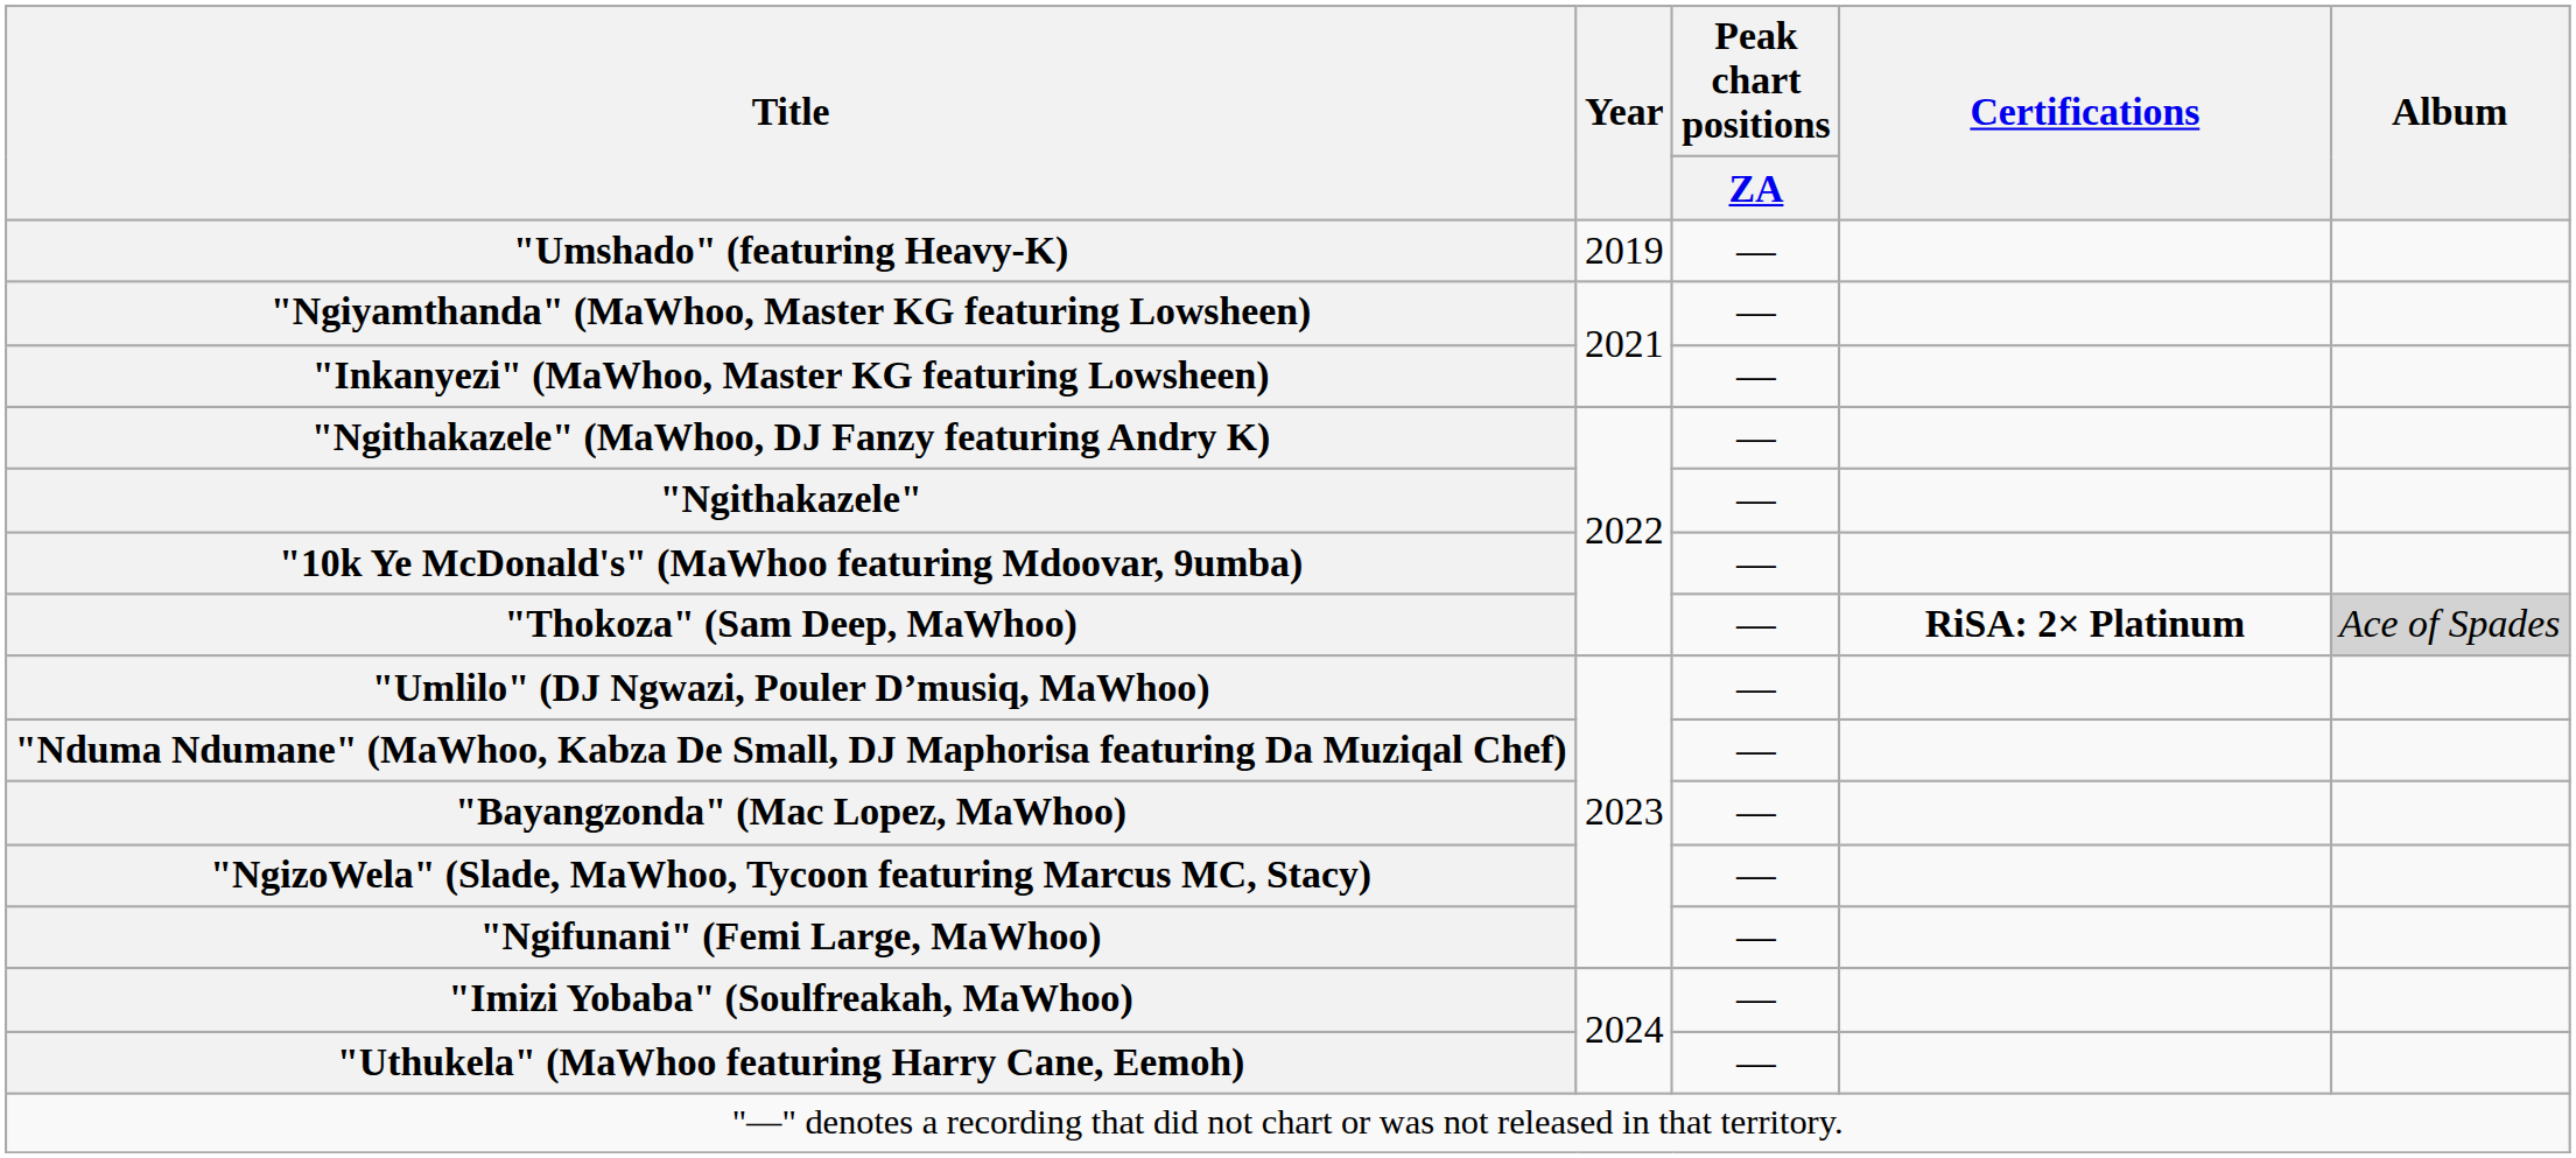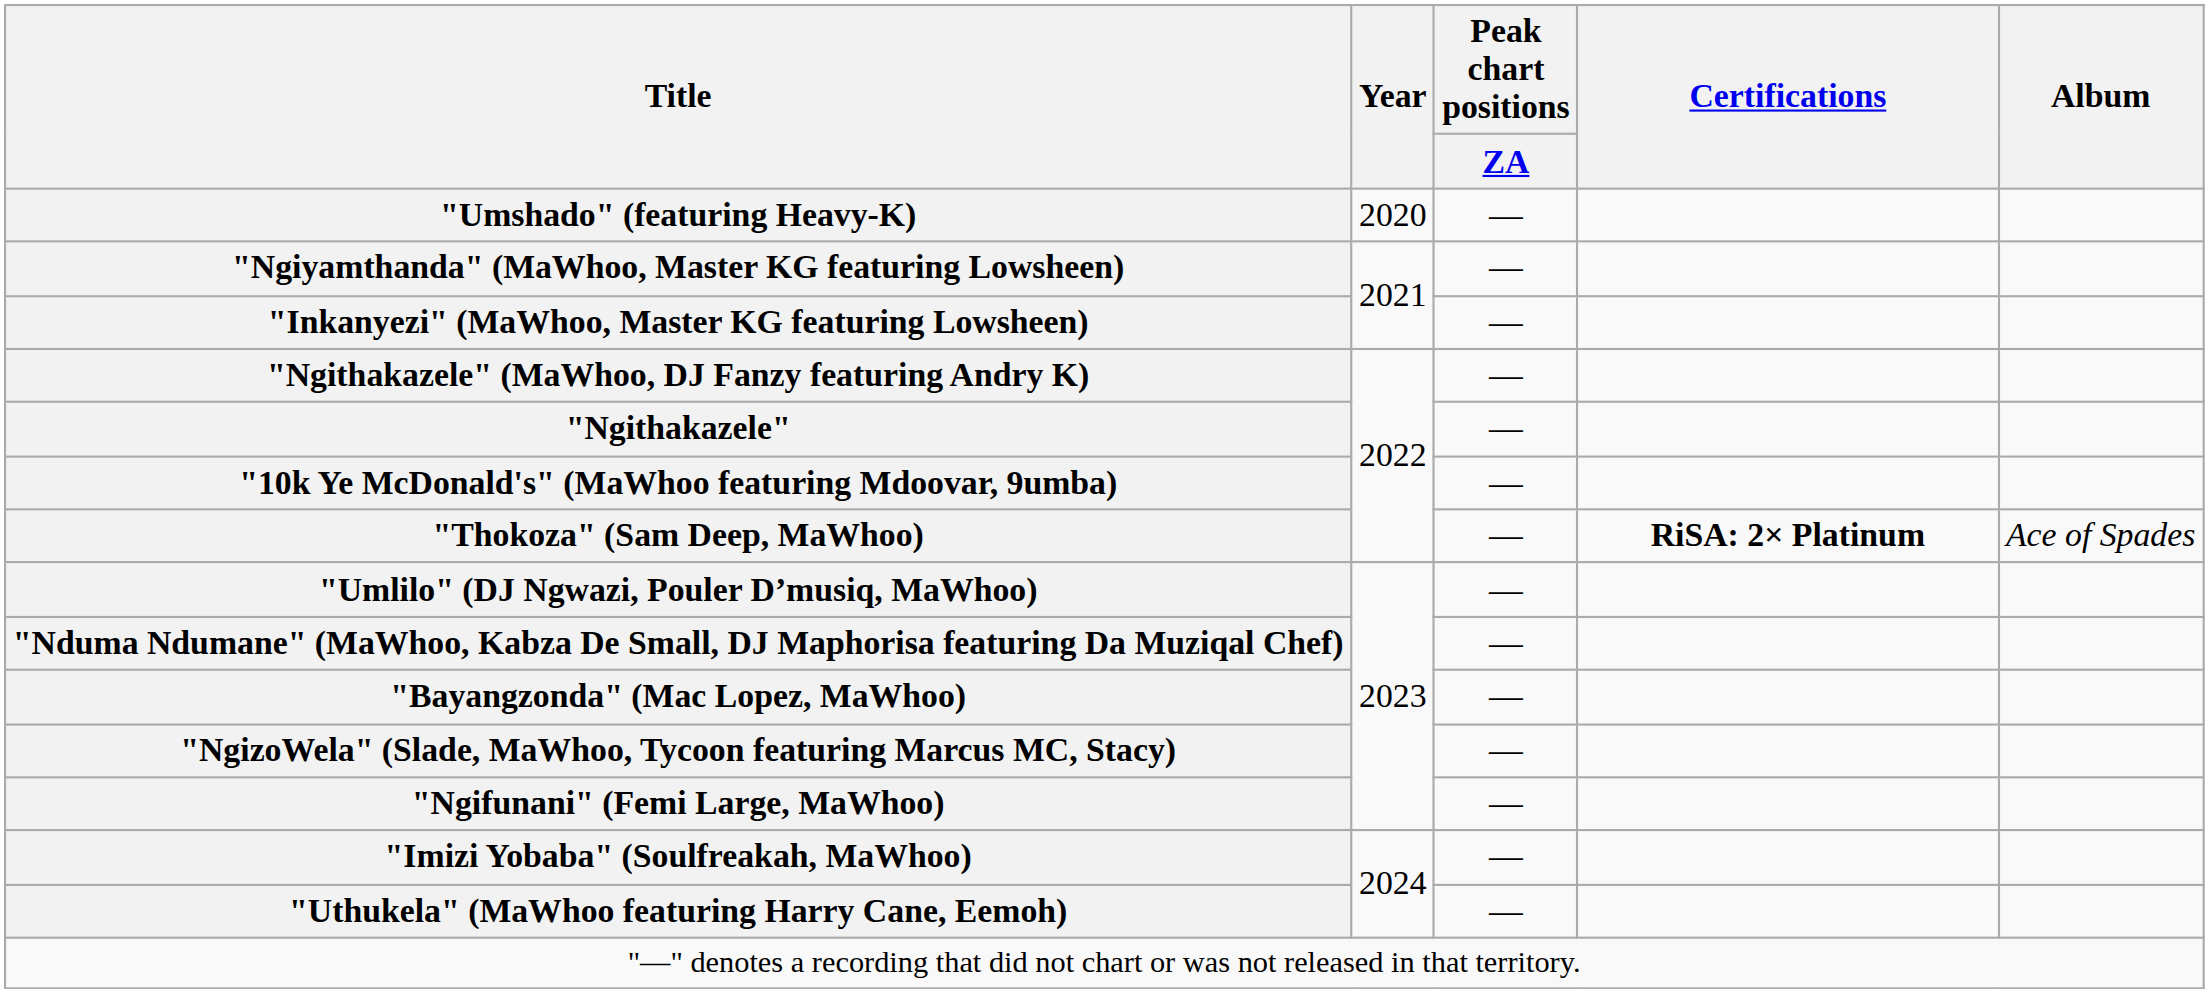 <table class="wikitable plainrowheaders" style="text-align:center;">
 <tr>
 <th scope="col" rowspan="2">Title</th>
 <th scope="col" rowspan="2">Year</th>
 <th scope="col" colspan="1">Peak chart positions</th>
 <th scope="col" rowspan="2" style="width:12em;"><a href='#'>Certifications</a></th>
 <th scope="col" rowspan="2">Album</th>
 </tr>
 <tr>
 <th scope="col" style="width:3em;font-size:100%;"><a href='#'>ZA</a><br></th>
 </tr>
 <tr>
 <th scope="row">"Umshado" (featuring Heavy-K)</th>
-<td>2019</td>
+<td>2020</td>
 <td>—</td>
 <td></td>
 <td></td>
 </tr>
 <tr>
 <th scope="row">"Ngiyamthanda" (MaWhoo, Master KG featuring Lowsheen)</th>
 <td rowspan=2>2021</td>
 <td>—</td>
 <td></td>
 <td></td>
 </tr>
 <tr>
 <th scope="row">"Inkanyezi" (MaWhoo, Master KG  featuring Lowsheen)</th>
 <td>—</td>
 <td></td>
 <td></td>
 </tr>
 <tr>
 <th scope="row">"Ngithakazele" (MaWhoo, DJ Fanzy featuring Andry K)</th>
 <td rowspan=4>2022</td>
 <td>—</td>
 <td></td>
 <td></td>
 </tr>
 <tr>
 <th scope="row">"Ngithakazele"</th>
 <td>—</td>
 <td></td>
 <td></td>
 </tr>
 <tr>
 <th scope="row">"10k Ye McDonald's" (MaWhoo featuring Mdoovar, 9umba)</th>
 <td>—</td>
 <td></td>
 <td></td>
 </tr>
 <tr>
 <th scope="row">"Thokoza" (Sam Deep, MaWhoo)</th>
 <td>—</td>
 <td><strong>RiSA: 2× Platinum </strong></td>
-<td style="background: lightgrey;"><em>Ace of Spades</em></td>
+<td><em>Ace of Spades</em></td>
 </tr>
 <tr>
 <th scope="row">"Umlilo" (DJ Ngwazi, Pouler D’musiq, MaWhoo)</th>
 <td rowspan=5>2023</td>
 <td>—</td>
 <td></td>
 <td></td>
 </tr>
 <tr>
 <th scope="row">"Nduma Ndumane" (MaWhoo, Kabza De Small, DJ Maphorisa featuring Da Muziqal Chef)</th>
 <td>—</td>
 <td></td>
 <td></td>
 </tr>
 <tr>
 <th scope="row">"Bayangzonda" (Mac Lopez, MaWhoo)</th>
 <td>—</td>
 <td></td>
 <td></td>
 </tr>
 <tr>
 <th scope="row">"NgizoWela" (Slade, MaWhoo, Tycoon featuring Marcus MC, Stacy)</th>
 <td>—</td>
 <td></td>
 <td></td>
 </tr>
 <tr>
 <th scope="row">"Ngifunani" (Femi Large, MaWhoo)</th>
 <td>—</td>
 <td></td>
 <td></td>
 </tr>
 <tr>
 <th scope="row">"Imizi Yobaba" (Soulfreakah, MaWhoo)</th>
 <td rowspan=2>2024</td>
 <td>—</td>
 <td></td>
 <td></td>
 </tr>
 <tr>
 <th scope="row">"Uthukela" (MaWhoo featuring Harry Cane, Eemoh)</th>
 <td>—</td>
 <td></td>
 <td></td>
 </tr>
 <tr>
 <td colspan="8" style="font-size:90%">"—" denotes a recording that did not chart or was not released in that territory.</td>
 </tr>
 </table>
